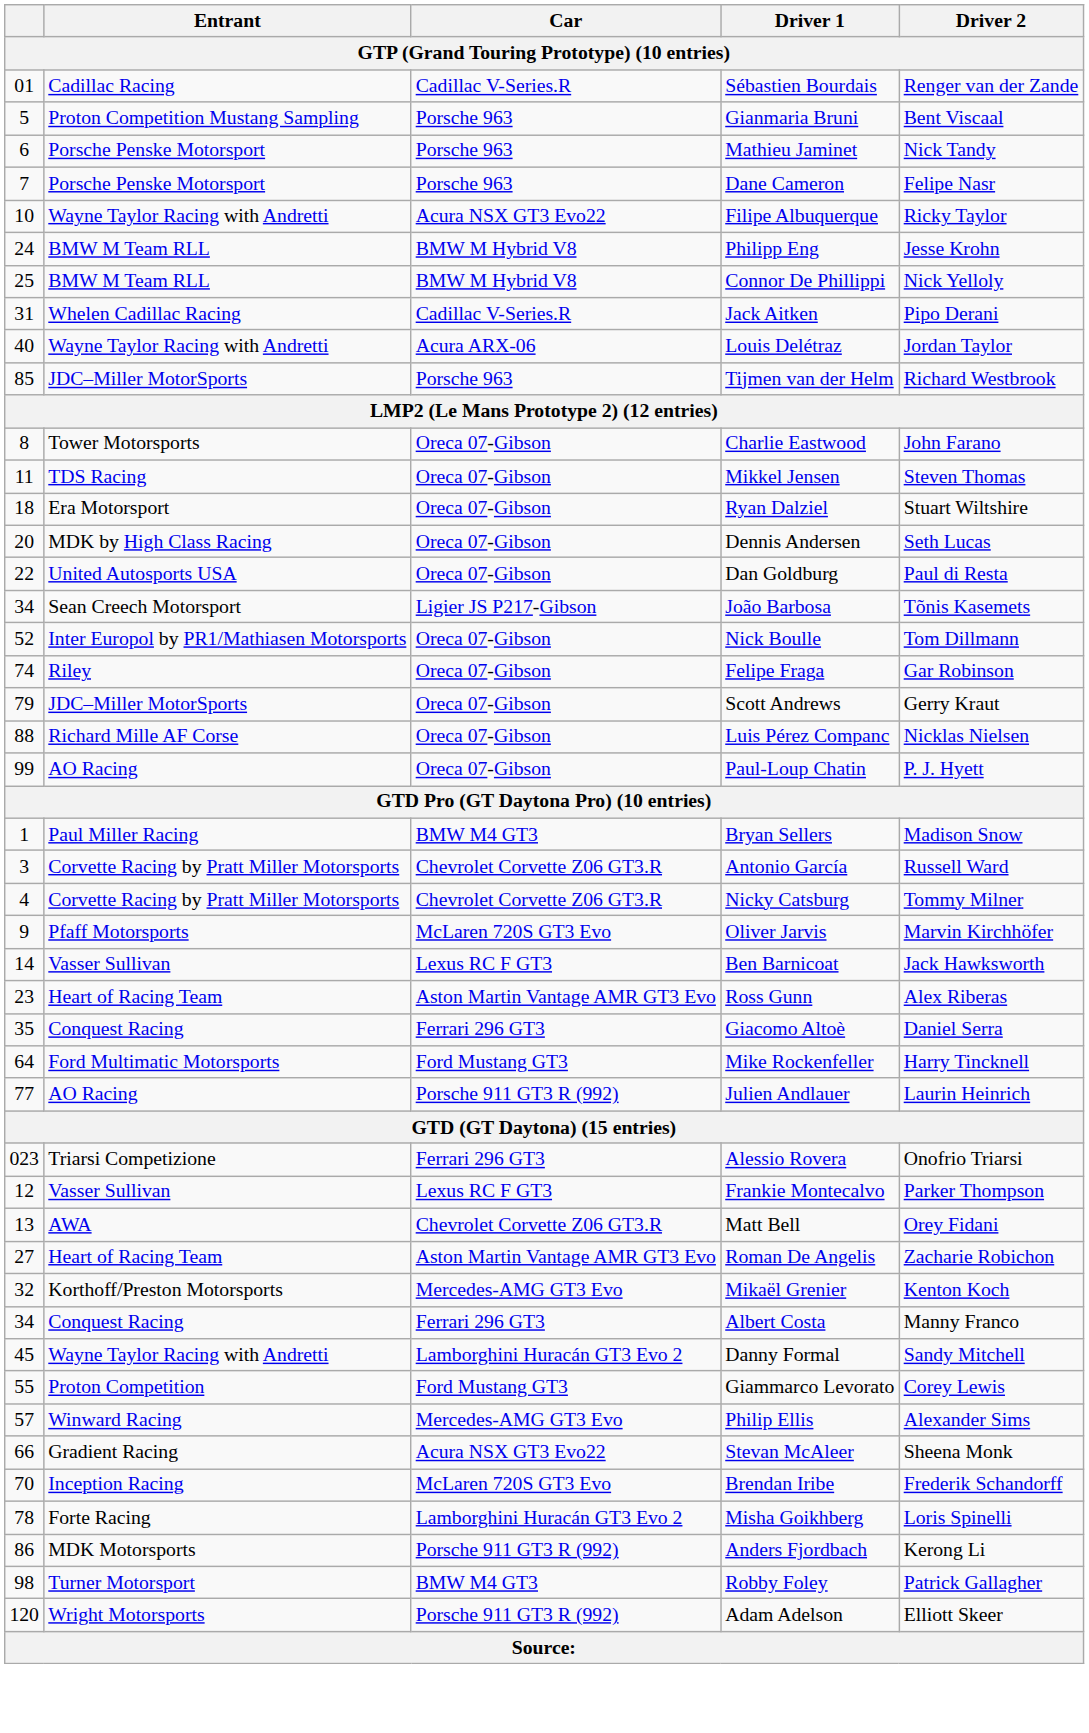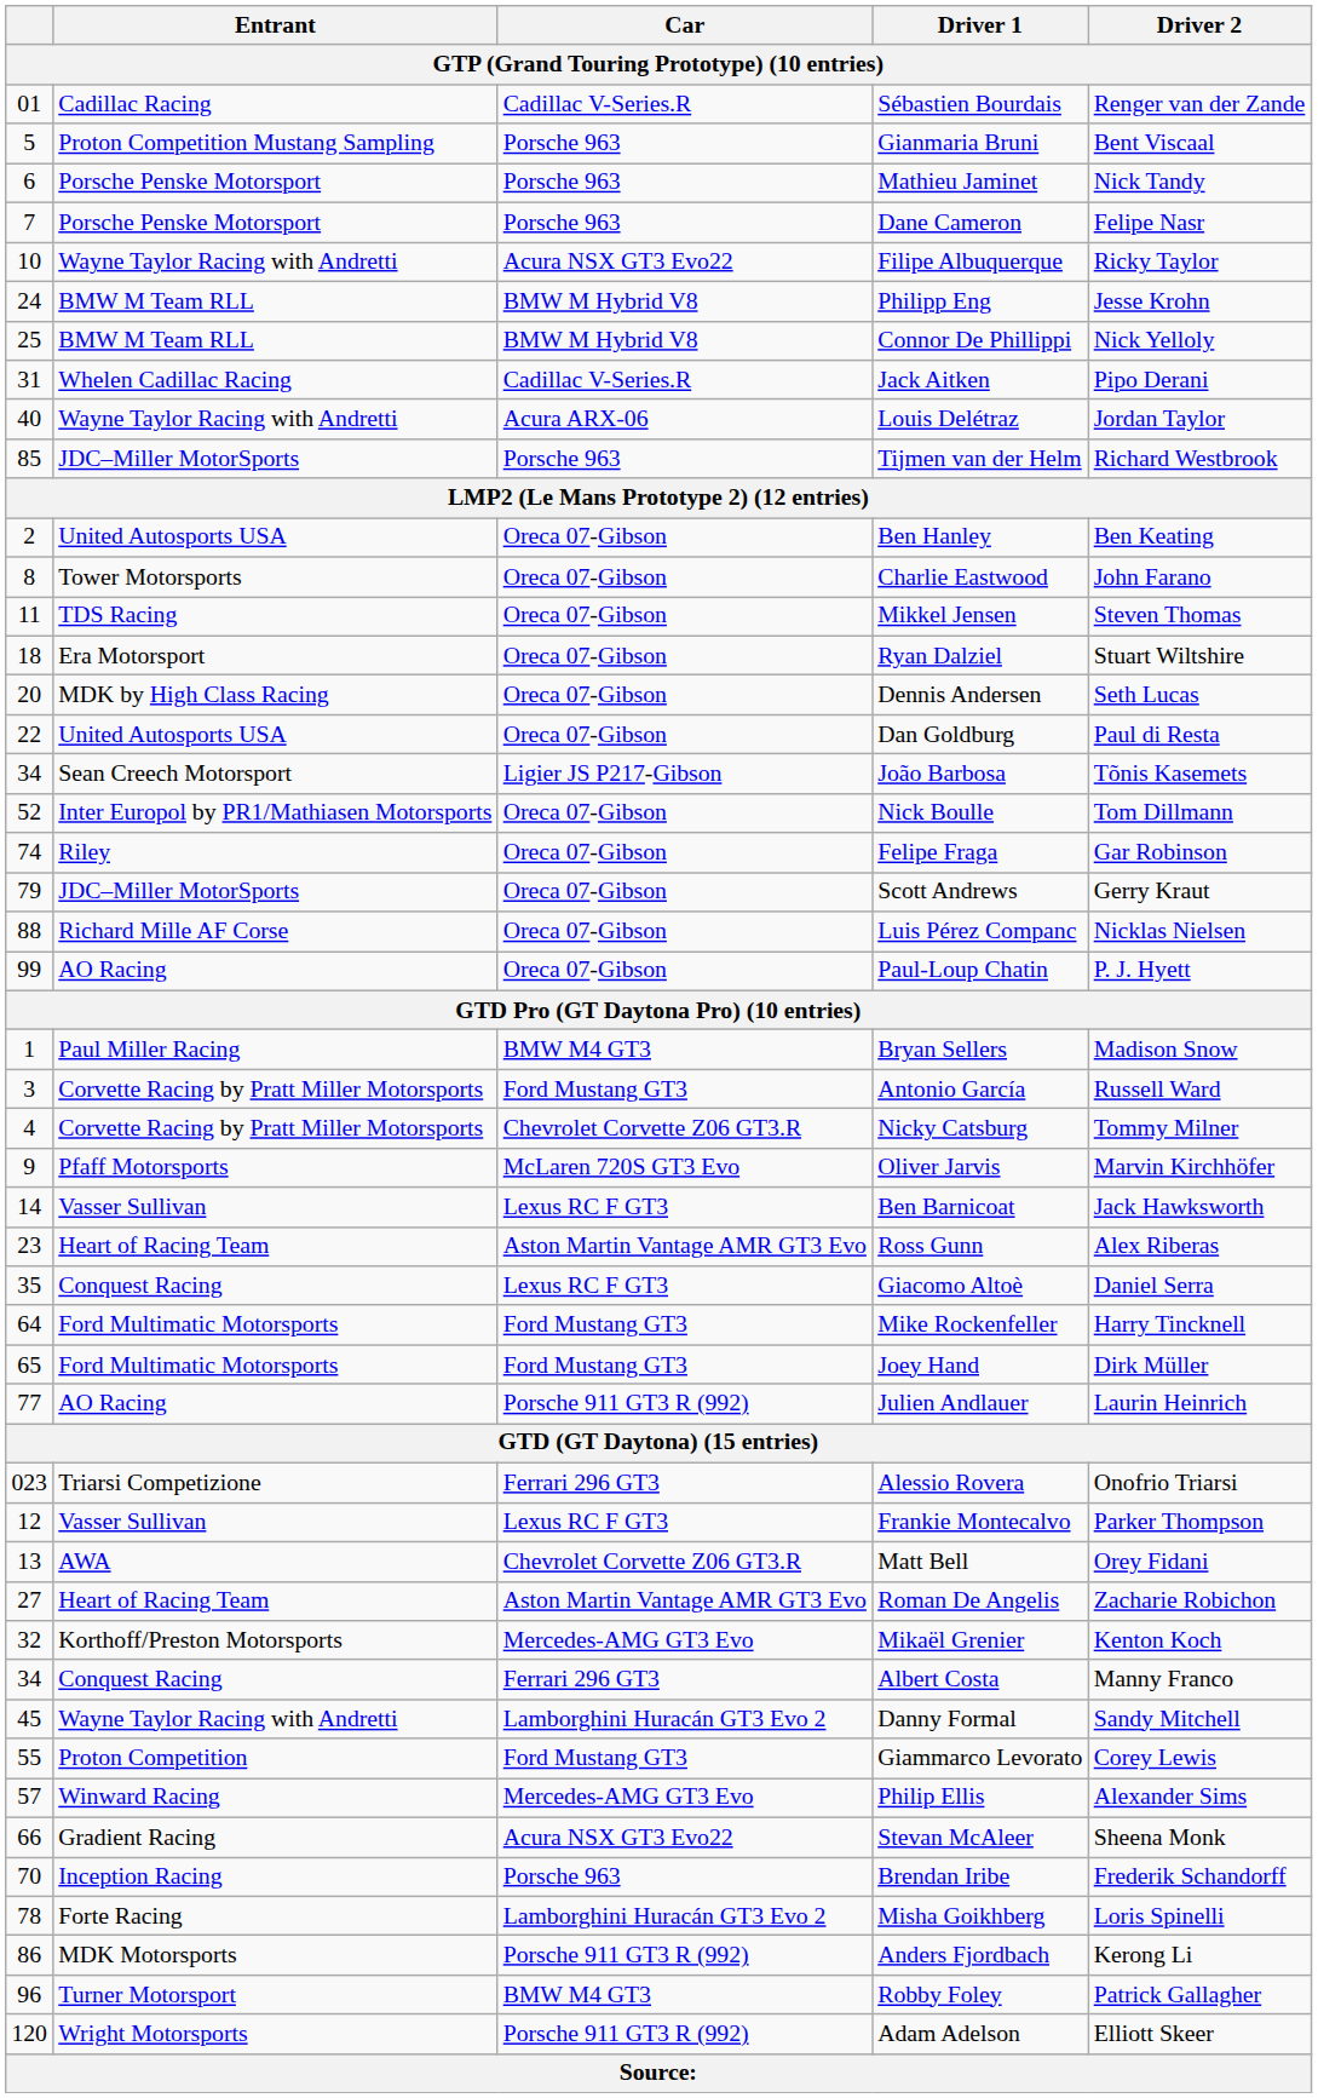 <table class="wikitable" style="font-size: 85%;">
 <tr>
 <th></th>
 <th>Entrant</th>
 <th>Car</th>
 <th>Driver 1</th>
 <th>Driver 2</th>
 </tr>
 <tr>
 <th colspan="5">GTP (Grand Touring Prototype) (10 entries)</th>
 </tr>
 <tr>
 <td align=center>01</td>
 <td> <a href='#'>Cadillac Racing</a></td>
 <td><a href='#'>Cadillac V-Series.R</a></td>
 <td> <a href='#'>Sébastien Bourdais</a></td>
 <td> <a href='#'>Renger van der Zande</a></td>
 </tr>
 <tr>
 <td align=center>5</td>
 <td> <a href='#'>Proton Competition Mustang Sampling</a></td>
 <td><a href='#'>Porsche 963</a></td>
 <td> <a href='#'>Gianmaria Bruni</a></td>
 <td> <a href='#'>Bent Viscaal</a></td>
 </tr>
 <tr>
 <td align=center>6</td>
 <td> <a href='#'>Porsche Penske Motorsport</a></td>
 <td><a href='#'>Porsche 963</a></td>
 <td> <a href='#'>Mathieu Jaminet</a></td>
 <td> <a href='#'>Nick Tandy</a></td>
 </tr>
 <tr>
 <td align=center>7</td>
 <td> <a href='#'>Porsche Penske Motorsport</a></td>
 <td><a href='#'>Porsche 963</a></td>
 <td> <a href='#'>Dane Cameron</a></td>
 <td> <a href='#'>Felipe Nasr</a></td>
 </tr>
 <tr>
 <td align=center>10</td>
 <td> <a href='#'>Wayne Taylor Racing</a> with <a href='#'>Andretti</a></td>
 <td><a href='#'>Acura NSX GT3 Evo22</a></td>
 <td> <a href='#'>Filipe Albuquerque</a></td>
 <td> <a href='#'>Ricky Taylor</a></td>
 </tr>
 <tr>
 <td align=center>24</td>
 <td> <a href='#'>BMW M Team RLL</a></td>
 <td><a href='#'>BMW M Hybrid V8</a></td>
 <td> <a href='#'>Philipp Eng</a></td>
 <td> <a href='#'>Jesse Krohn</a></td>
 </tr>
 <tr>
 <td align=center>25</td>
 <td> <a href='#'>BMW M Team RLL</a></td>
 <td><a href='#'>BMW M Hybrid V8</a></td>
 <td> <a href='#'>Connor De Phillippi</a></td>
 <td> <a href='#'>Nick Yelloly</a></td>
 </tr>
 <tr>
 <td align=center>31</td>
 <td> <a href='#'>Whelen Cadillac Racing</a></td>
 <td><a href='#'>Cadillac V-Series.R</a></td>
 <td> <a href='#'>Jack Aitken</a></td>
 <td> <a href='#'>Pipo Derani</a></td>
 </tr>
 <tr>
 <td align=center>40</td>
 <td> <a href='#'>Wayne Taylor Racing</a> with <a href='#'>Andretti</a></td>
 <td><a href='#'>Acura ARX-06</a></td>
 <td> <a href='#'>Louis Delétraz</a></td>
 <td> <a href='#'>Jordan Taylor</a></td>
 </tr>
 <tr>
 <td align=center>85</td>
 <td> <a href='#'>JDC–Miller MotorSports</a></td>
 <td><a href='#'>Porsche 963</a></td>
 <td> <a href='#'>Tijmen van der Helm</a></td>
 <td> <a href='#'>Richard Westbrook</a></td>
 </tr>
 <tr>
 <th colspan="5">LMP2 (Le Mans Prototype 2) (12 entries)</th>
+</tr>
+<tr>
+<td align=center>2</td>
+<td> <a href='#'>United Autosports USA</a></td>
+<td><a href='#'>Oreca 07</a>-<a href='#'>Gibson</a></td>
+<td> <a href='#'>Ben Hanley</a></td>
+<td> <a href='#'>Ben Keating</a></td>
 </tr>
 <tr>
 <td align=center>8</td>
 <td> Tower Motorsports</td>
 <td><a href='#'>Oreca 07</a>-<a href='#'>Gibson</a></td>
 <td> <a href='#'>Charlie Eastwood</a></td>
 <td> <a href='#'>John Farano</a></td>
 </tr>
 <tr>
 <td align=center>11</td>
 <td> <a href='#'>TDS Racing</a></td>
 <td><a href='#'>Oreca 07</a>-<a href='#'>Gibson</a></td>
 <td> <a href='#'>Mikkel Jensen</a></td>
 <td> <a href='#'>Steven Thomas</a></td>
 </tr>
 <tr>
 <td align=center>18</td>
 <td> Era Motorsport</td>
 <td><a href='#'>Oreca 07</a>-<a href='#'>Gibson</a></td>
 <td> <a href='#'>Ryan Dalziel</a></td>
 <td> Stuart Wiltshire</td>
 </tr>
 <tr>
 <td align=center>20</td>
 <td> MDK by <a href='#'>High Class Racing</a></td>
 <td><a href='#'>Oreca 07</a>-<a href='#'>Gibson</a></td>
 <td> Dennis Andersen</td>
 <td> <a href='#'>Seth Lucas</a></td>
 </tr>
 <tr>
 <td align=center>22</td>
 <td> <a href='#'>United Autosports USA</a></td>
 <td><a href='#'>Oreca 07</a>-<a href='#'>Gibson</a></td>
 <td> Dan Goldburg</td>
 <td> <a href='#'>Paul di Resta</a></td>
 </tr>
 <tr>
 <td align=center>34</td>
 <td> Sean Creech Motorsport</td>
 <td><a href='#'>Ligier JS P217</a>-<a href='#'>Gibson</a></td>
 <td> <a href='#'>João Barbosa</a></td>
 <td> <a href='#'>Tõnis Kasemets</a></td>
 </tr>
 <tr>
 <td align=center>52</td>
 <td> <a href='#'>Inter Europol</a> by <a href='#'>PR1/Mathiasen Motorsports</a></td>
 <td><a href='#'>Oreca 07</a>-<a href='#'>Gibson</a></td>
 <td> <a href='#'>Nick Boulle</a></td>
 <td> <a href='#'>Tom Dillmann</a></td>
 </tr>
 <tr>
 <td align=center>74</td>
 <td> <a href='#'>Riley</a></td>
 <td><a href='#'>Oreca 07</a>-<a href='#'>Gibson</a></td>
 <td> <a href='#'>Felipe Fraga</a></td>
 <td> <a href='#'>Gar Robinson</a></td>
 </tr>
 <tr>
 <td align=center>79</td>
 <td> <a href='#'>JDC–Miller MotorSports</a></td>
 <td><a href='#'>Oreca 07</a>-<a href='#'>Gibson</a></td>
 <td> Scott Andrews</td>
 <td> Gerry Kraut</td>
 </tr>
 <tr>
 <td align=center>88</td>
 <td> <a href='#'>Richard Mille AF Corse</a></td>
 <td><a href='#'>Oreca 07</a>-<a href='#'>Gibson</a></td>
 <td> <a href='#'>Luis Pérez Companc</a></td>
 <td> <a href='#'>Nicklas Nielsen</a></td>
 </tr>
 <tr>
 <td align=center>99</td>
 <td> <a href='#'>AO Racing</a></td>
 <td><a href='#'>Oreca 07</a>-<a href='#'>Gibson</a></td>
 <td> <a href='#'>Paul-Loup Chatin</a></td>
 <td> <a href='#'>P. J. Hyett</a></td>
 </tr>
 <tr>
 <th colspan="5">GTD Pro (GT Daytona Pro) (10 entries)</th>
 </tr>
 <tr>
 <td align=center>1</td>
 <td> <a href='#'>Paul Miller Racing</a></td>
 <td><a href='#'>BMW M4 GT3</a></td>
 <td> <a href='#'>Bryan Sellers</a></td>
 <td> <a href='#'>Madison Snow</a></td>
 </tr>
 <tr>
 <td align=center>3</td>
 <td> <a href='#'>Corvette Racing</a> by <a href='#'>Pratt Miller Motorsports</a></td>
-<td><a href='#'>Chevrolet Corvette Z06 GT3.R</a></td>
+<td><a href='#'>Ford Mustang GT3</a></td>
 <td> <a href='#'>Antonio García</a></td>
 <td> <a href='#'>Russell Ward</a></td>
 </tr>
 <tr>
 <td align=center>4</td>
 <td> <a href='#'>Corvette Racing</a> by <a href='#'>Pratt Miller Motorsports</a></td>
 <td><a href='#'>Chevrolet Corvette Z06 GT3.R</a></td>
 <td> <a href='#'>Nicky Catsburg</a></td>
 <td> <a href='#'>Tommy Milner</a></td>
 </tr>
 <tr>
 <td align=center>9</td>
 <td> <a href='#'>Pfaff Motorsports</a></td>
 <td><a href='#'>McLaren 720S GT3 Evo</a></td>
 <td> <a href='#'>Oliver Jarvis</a></td>
 <td> <a href='#'>Marvin Kirchhöfer</a></td>
 </tr>
 <tr>
 <td align=center>14</td>
 <td> <a href='#'>Vasser Sullivan</a></td>
 <td><a href='#'>Lexus RC F GT3</a></td>
 <td> <a href='#'>Ben Barnicoat</a></td>
 <td> <a href='#'>Jack Hawksworth</a></td>
 </tr>
 <tr>
 <td align=center>23</td>
 <td> <a href='#'>Heart of Racing Team</a></td>
 <td><a href='#'>Aston Martin Vantage AMR GT3 Evo</a></td>
 <td> <a href='#'>Ross Gunn</a></td>
 <td> <a href='#'>Alex Riberas</a></td>
 </tr>
 <tr>
 <td align=center>35</td>
 <td> <a href='#'>Conquest Racing</a></td>
-<td><a href='#'>Ferrari 296 GT3</a></td>
+<td><a href='#'>Lexus RC F GT3</a></td>
 <td> <a href='#'>Giacomo Altoè</a></td>
 <td> <a href='#'>Daniel Serra</a></td>
 </tr>
 <tr>
 <td align=center>64</td>
 <td> <a href='#'>Ford Multimatic Motorsports</a></td>
 <td><a href='#'>Ford Mustang GT3</a></td>
 <td> <a href='#'>Mike Rockenfeller</a></td>
 <td> <a href='#'>Harry Tincknell</a></td>
+</tr>
+<tr>
+<td align=center>65</td>
+<td> <a href='#'>Ford Multimatic Motorsports</a></td>
+<td><a href='#'>Ford Mustang GT3</a></td>
+<td> <a href='#'>Joey Hand</a></td>
+<td> <a href='#'>Dirk Müller</a></td>
 </tr>
 <tr>
 <td align=center>77</td>
 <td> <a href='#'>AO Racing</a></td>
 <td><a href='#'>Porsche 911 GT3 R (992)</a></td>
 <td> <a href='#'>Julien Andlauer</a></td>
 <td> <a href='#'>Laurin Heinrich</a></td>
 </tr>
 <tr>
 <th colspan="5">GTD (GT Daytona) (15 entries)</th>
 </tr>
 <tr>
 <td align=center>023</td>
 <td> Triarsi Competizione</td>
 <td><a href='#'>Ferrari 296 GT3</a></td>
 <td> <a href='#'>Alessio Rovera</a></td>
 <td> Onofrio Triarsi</td>
 </tr>
 <tr>
 <td align=center>12</td>
 <td> <a href='#'>Vasser Sullivan</a></td>
 <td><a href='#'>Lexus RC F GT3</a></td>
 <td> <a href='#'>Frankie Montecalvo</a></td>
 <td> <a href='#'>Parker Thompson</a></td>
 </tr>
 <tr>
 <td align=center>13</td>
 <td> <a href='#'>AWA</a></td>
 <td><a href='#'>Chevrolet Corvette Z06 GT3.R</a></td>
 <td> Matt Bell</td>
 <td> <a href='#'>Orey Fidani</a></td>
 </tr>
 <tr>
 <td align=center>27</td>
 <td> <a href='#'>Heart of Racing Team</a></td>
 <td><a href='#'>Aston Martin Vantage AMR GT3 Evo</a></td>
 <td> <a href='#'>Roman De Angelis</a></td>
 <td> <a href='#'>Zacharie Robichon</a></td>
 </tr>
 <tr>
 <td align=center>32</td>
 <td> Korthoff/Preston Motorsports</td>
 <td><a href='#'>Mercedes-AMG GT3 Evo</a></td>
 <td> <a href='#'>Mikaël Grenier</a></td>
 <td> <a href='#'>Kenton Koch</a></td>
 </tr>
 <tr>
 <td align=center>34</td>
 <td> <a href='#'>Conquest Racing</a></td>
 <td><a href='#'>Ferrari 296 GT3</a></td>
 <td> <a href='#'>Albert Costa</a></td>
 <td> Manny Franco</td>
 </tr>
 <tr>
 <td align=center>45</td>
 <td> <a href='#'>Wayne Taylor Racing</a> with <a href='#'>Andretti</a></td>
 <td><a href='#'>Lamborghini Huracán GT3 Evo 2</a></td>
 <td> Danny Formal</td>
 <td> <a href='#'>Sandy Mitchell</a></td>
 </tr>
 <tr>
 <td align=center>55</td>
 <td> <a href='#'>Proton Competition</a></td>
 <td><a href='#'>Ford Mustang GT3</a></td>
 <td> Giammarco Levorato</td>
 <td> <a href='#'>Corey Lewis</a></td>
 </tr>
 <tr>
 <td align=center>57</td>
 <td> <a href='#'>Winward Racing</a></td>
 <td><a href='#'>Mercedes-AMG GT3 Evo</a></td>
 <td> <a href='#'>Philip Ellis</a></td>
 <td> <a href='#'>Alexander Sims</a></td>
 </tr>
 <tr>
 <td align=center>66</td>
 <td> Gradient Racing</td>
 <td><a href='#'>Acura NSX GT3 Evo22</a></td>
 <td> <a href='#'>Stevan McAleer</a></td>
 <td> Sheena Monk</td>
 </tr>
 <tr>
 <td align=center>70</td>
 <td> <a href='#'>Inception Racing</a></td>
-<td><a href='#'>McLaren 720S GT3 Evo</a></td>
+<td><a href='#'>Porsche 963</a></td>
 <td> <a href='#'>Brendan Iribe</a></td>
 <td> <a href='#'>Frederik Schandorff</a></td>
 </tr>
 <tr>
 <td align=center>78</td>
 <td> Forte Racing</td>
 <td><a href='#'>Lamborghini Huracán GT3 Evo 2</a></td>
 <td> <a href='#'>Misha Goikhberg</a></td>
 <td> <a href='#'>Loris Spinelli</a></td>
 </tr>
 <tr>
 <td align=center>86</td>
 <td> MDK Motorsports</td>
 <td><a href='#'>Porsche 911 GT3 R (992)</a></td>
 <td> <a href='#'>Anders Fjordbach</a></td>
 <td> Kerong Li</td>
 </tr>
 <tr>
-<td align=center>98</td>
+<td align=center>96</td>
 <td> <a href='#'>Turner Motorsport</a></td>
 <td><a href='#'>BMW M4 GT3</a></td>
 <td> <a href='#'>Robby Foley</a></td>
 <td> <a href='#'>Patrick Gallagher</a></td>
 </tr>
 <tr>
 <td align=center>120</td>
 <td> <a href='#'>Wright Motorsports</a></td>
 <td><a href='#'>Porsche 911 GT3 R (992)</a></td>
 <td> Adam Adelson</td>
 <td> Elliott Skeer</td>
 </tr>
 <tr>
 <th colspan=5>Source:</th>
 </tr>
 </table>
